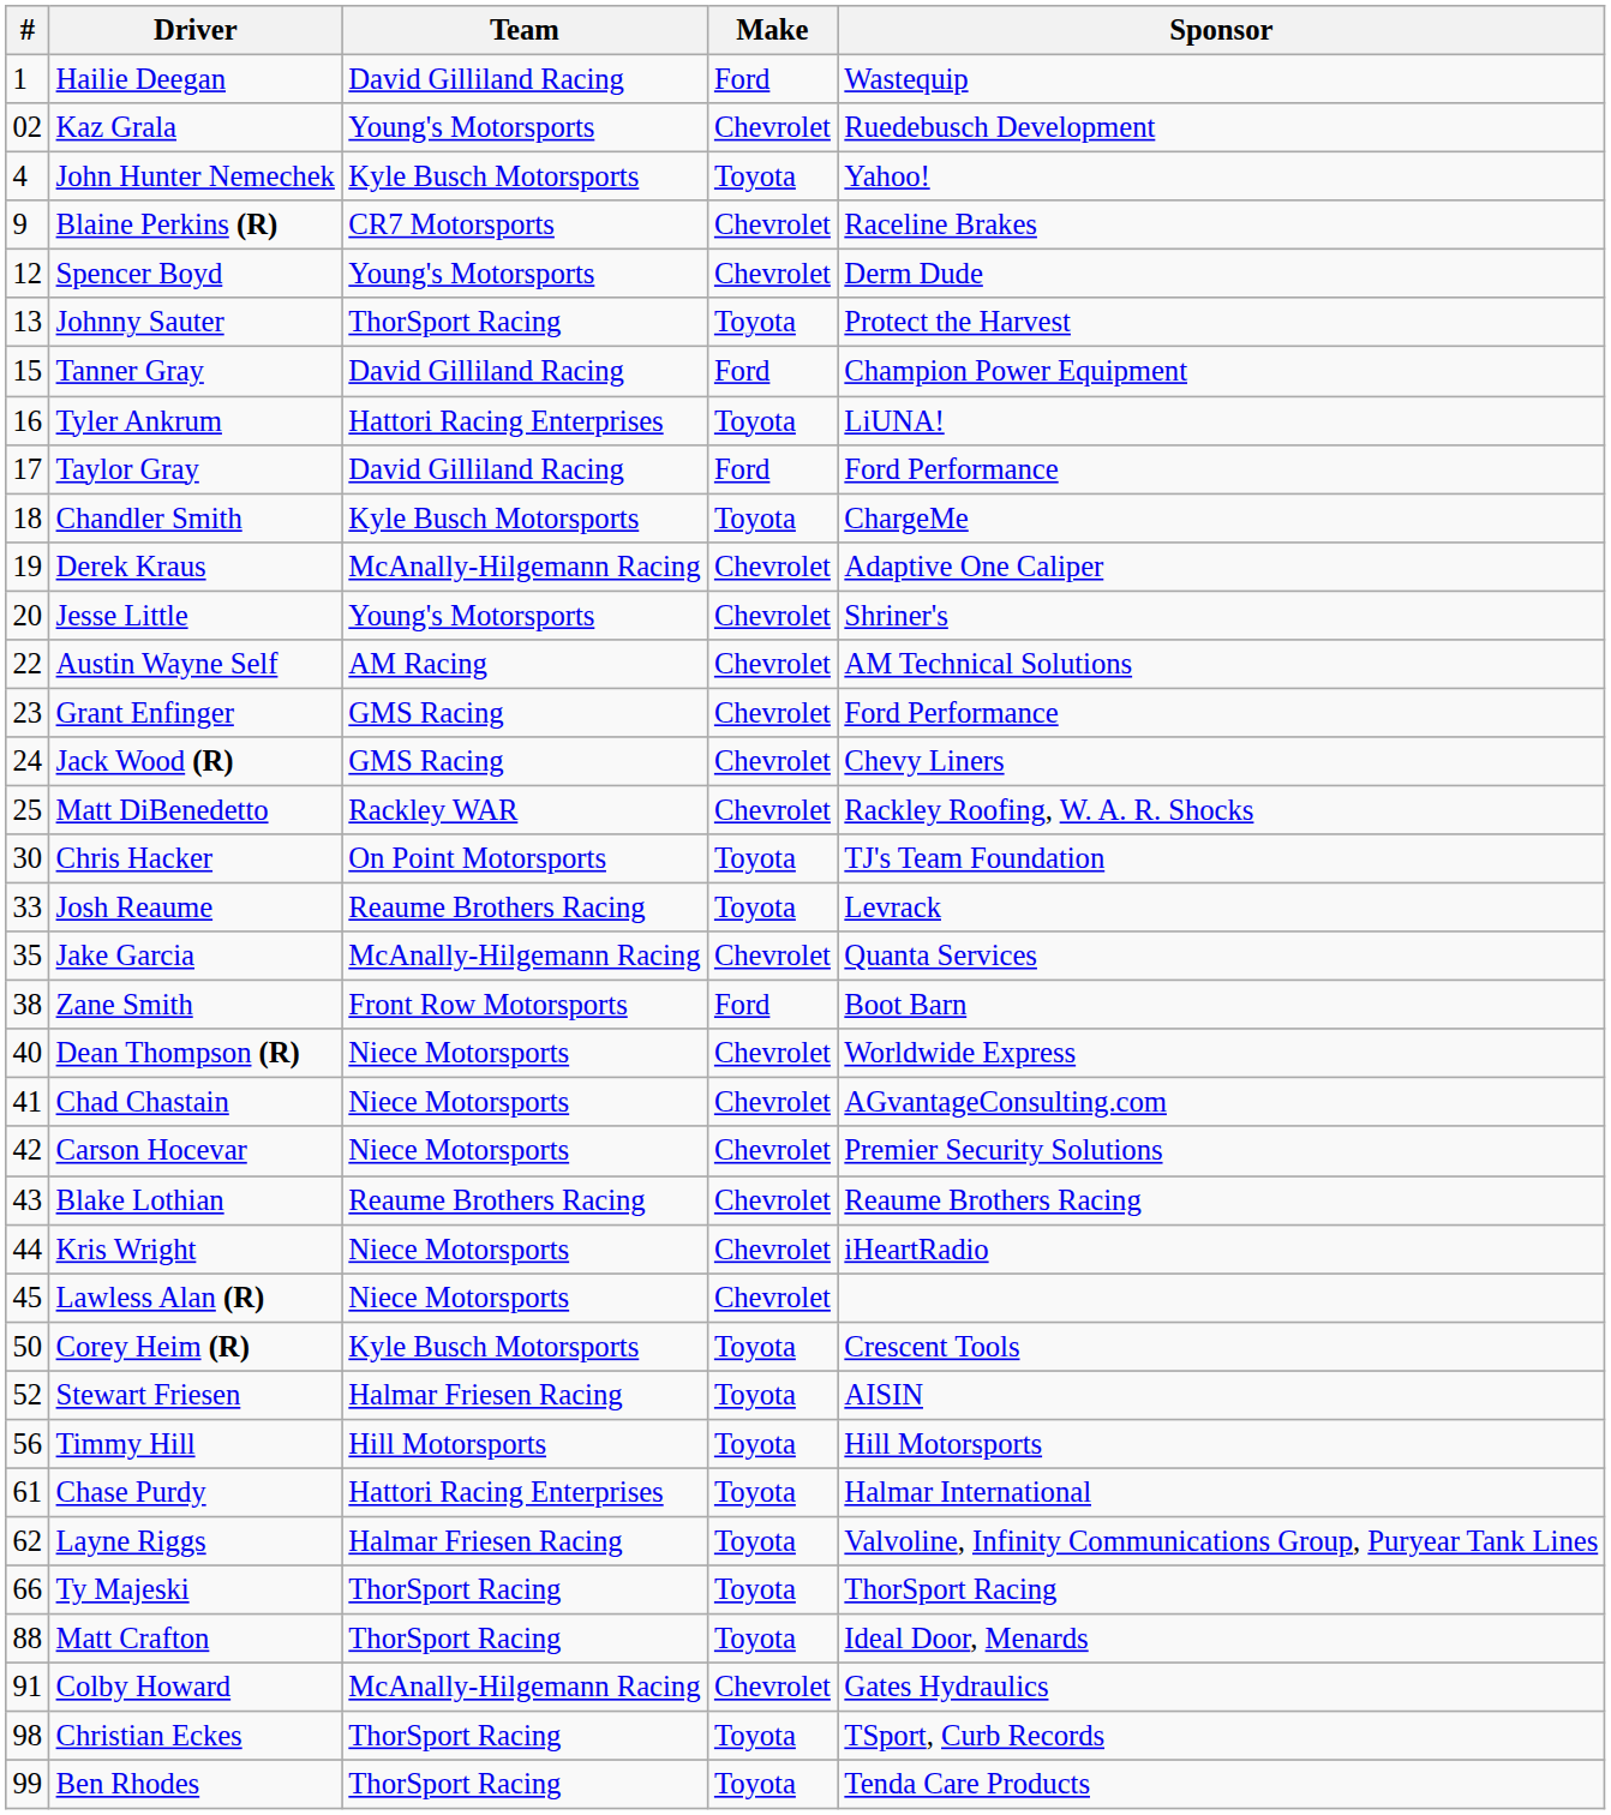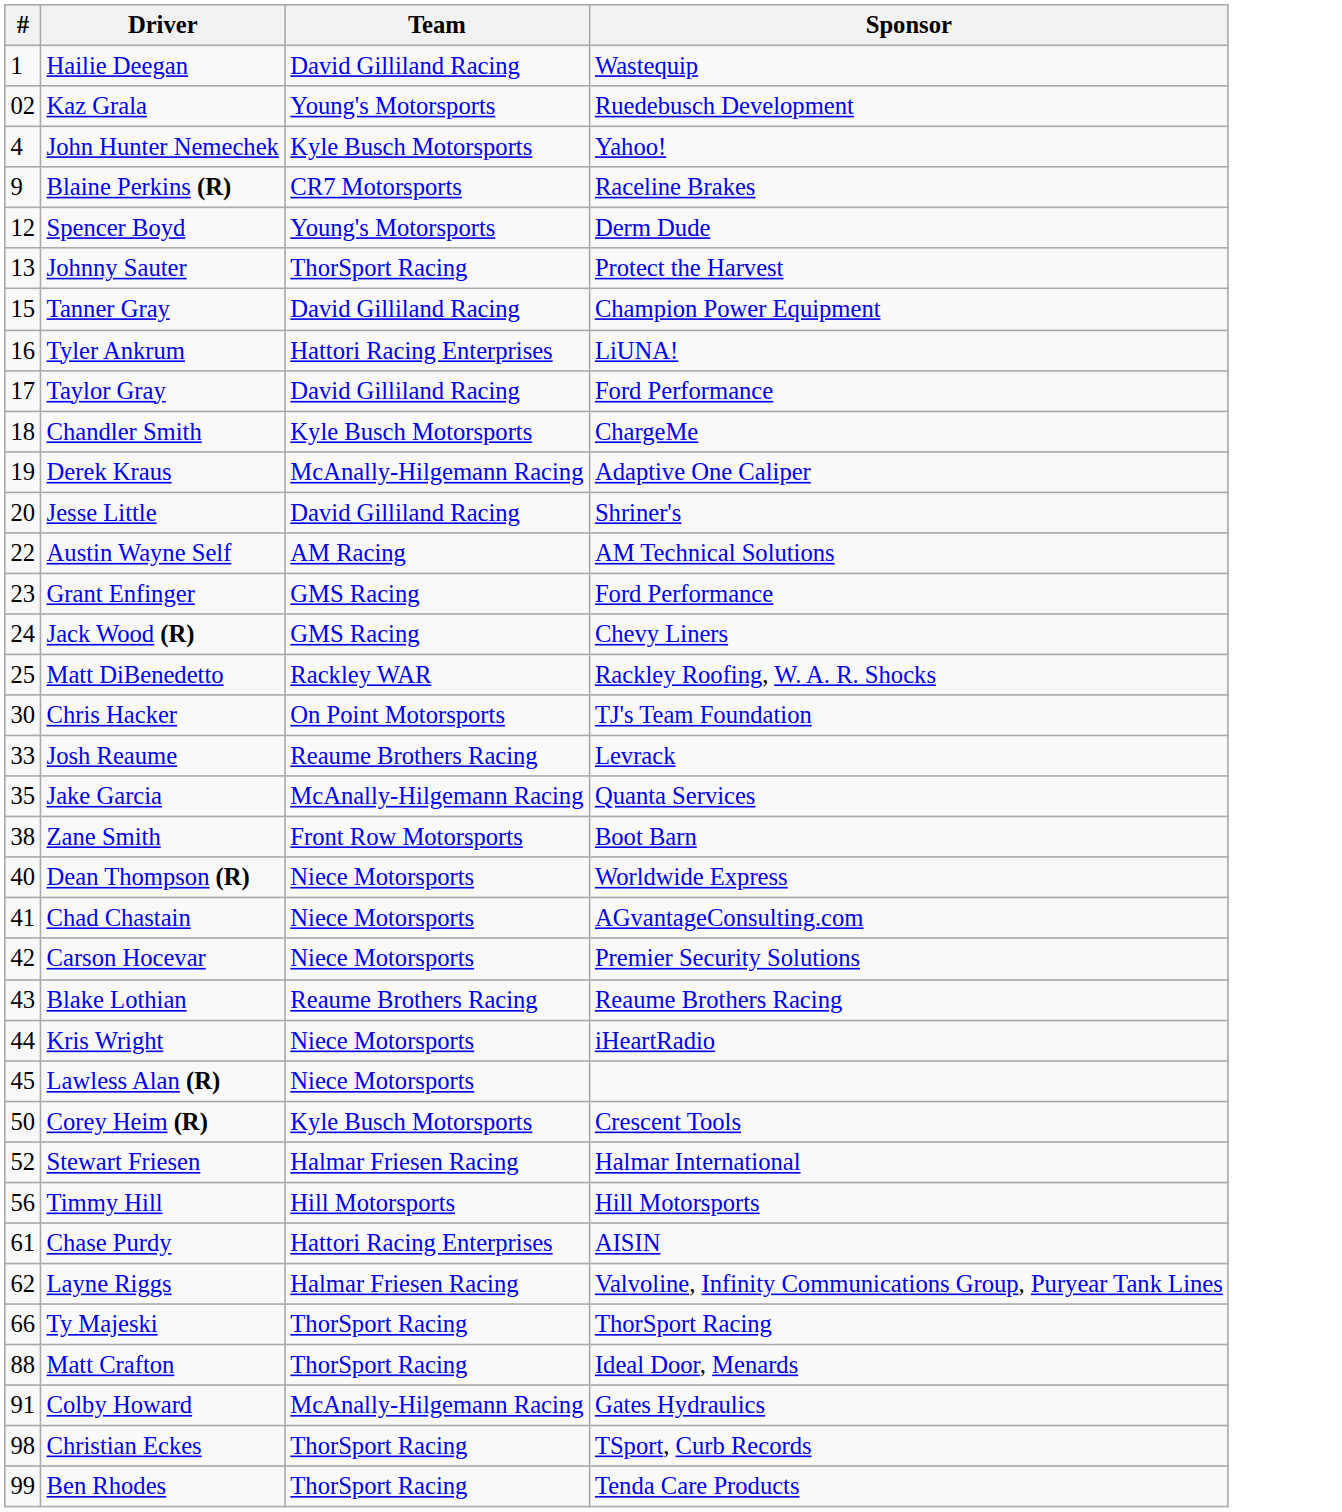 <table class="wikitable" style="font-size:95%">
 <tr>
 <th>#</th>
 <th>Driver</th>
 <th>Team</th>
-<th>Make</th>
 <th>Sponsor</th>
 </tr>
 <tr>
 <td>1</td>
 <td><a href='#'>Hailie Deegan</a></td>
 <td><a href='#'>David Gilliland Racing</a></td>
-<td><a href='#'>Ford</a></td>
 <td><a href='#'>Wastequip</a></td>
 </tr>
 <tr>
 <td>02</td>
 <td><a href='#'>Kaz Grala</a></td>
 <td><a href='#'>Young's Motorsports</a></td>
-<td><a href='#'>Chevrolet</a></td>
 <td><a href='#'>Ruedebusch Development</a></td>
 </tr>
 <tr>
 <td>4</td>
 <td nowrap><a href='#'>John Hunter Nemechek</a></td>
 <td><a href='#'>Kyle Busch Motorsports</a></td>
-<td><a href='#'>Toyota</a></td>
 <td><a href='#'>Yahoo!</a></td>
 </tr>
 <tr>
 <td>9</td>
 <td><a href='#'>Blaine Perkins</a> <strong>(R)</strong></td>
 <td><a href='#'>CR7 Motorsports</a></td>
-<td><a href='#'>Chevrolet</a></td>
 <td><a href='#'>Raceline Brakes</a></td>
 </tr>
 <tr>
 <td>12</td>
 <td><a href='#'>Spencer Boyd</a></td>
 <td><a href='#'>Young's Motorsports</a></td>
-<td><a href='#'>Chevrolet</a></td>
 <td><a href='#'>Derm Dude</a></td>
 </tr>
 <tr>
 <td>13</td>
 <td><a href='#'>Johnny Sauter</a></td>
 <td><a href='#'>ThorSport Racing</a></td>
-<td><a href='#'>Toyota</a></td>
 <td><a href='#'>Protect the Harvest</a></td>
 </tr>
 <tr>
 <td>15</td>
 <td><a href='#'>Tanner Gray</a></td>
 <td><a href='#'>David Gilliland Racing</a></td>
-<td><a href='#'>Ford</a></td>
 <td><a href='#'>Champion Power Equipment</a></td>
 </tr>
 <tr>
 <td>16</td>
 <td><a href='#'>Tyler Ankrum</a></td>
 <td><a href='#'>Hattori Racing Enterprises</a></td>
-<td><a href='#'>Toyota</a></td>
 <td><a href='#'>LiUNA!</a></td>
 </tr>
 <tr>
 <td>17</td>
 <td><a href='#'>Taylor Gray</a></td>
 <td><a href='#'>David Gilliland Racing</a></td>
-<td><a href='#'>Ford</a></td>
 <td><a href='#'>Ford Performance</a></td>
 </tr>
 <tr>
 <td>18</td>
 <td><a href='#'>Chandler Smith</a></td>
 <td><a href='#'>Kyle Busch Motorsports</a></td>
-<td><a href='#'>Toyota</a></td>
 <td><a href='#'>ChargeMe</a></td>
 </tr>
 <tr>
 <td>19</td>
 <td><a href='#'>Derek Kraus</a></td>
 <td nowrap><a href='#'>McAnally-Hilgemann Racing</a></td>
-<td><a href='#'>Chevrolet</a></td>
 <td><a href='#'>Adaptive One Caliper</a></td>
 </tr>
 <tr>
 <td>20</td>
 <td><a href='#'>Jesse Little</a></td>
-<td><a href='#'>Young's Motorsports</a></td>
-<td><a href='#'>Chevrolet</a></td>
+<td><a href='#'>David Gilliland Racing</a></td>
 <td><a href='#'>Shriner's</a></td>
 </tr>
 <tr>
 <td>22</td>
 <td><a href='#'>Austin Wayne Self</a></td>
 <td><a href='#'>AM Racing</a></td>
-<td><a href='#'>Chevrolet</a></td>
 <td><a href='#'>AM Technical Solutions</a></td>
 </tr>
 <tr>
 <td>23</td>
 <td><a href='#'>Grant Enfinger</a></td>
 <td><a href='#'>GMS Racing</a></td>
-<td><a href='#'>Chevrolet</a></td>
 <td><a href='#'>Ford Performance</a></td>
 </tr>
 <tr>
 <td>24</td>
 <td><a href='#'>Jack Wood</a> <strong>(R)</strong></td>
 <td><a href='#'>GMS Racing</a></td>
-<td><a href='#'>Chevrolet</a></td>
 <td><a href='#'>Chevy Liners</a></td>
 </tr>
 <tr>
 <td>25</td>
 <td><a href='#'>Matt DiBenedetto</a></td>
 <td><a href='#'>Rackley WAR</a></td>
-<td><a href='#'>Chevrolet</a></td>
 <td nowrap><a href='#'>Rackley Roofing</a>, <a href='#'>W. A. R. Shocks</a></td>
 </tr>
 <tr>
 <td>30</td>
 <td><a href='#'>Chris Hacker</a></td>
 <td><a href='#'>On Point Motorsports</a></td>
-<td><a href='#'>Toyota</a></td>
 <td><a href='#'>TJ's Team Foundation</a></td>
 </tr>
 <tr>
 <td>33</td>
 <td><a href='#'>Josh Reaume</a></td>
 <td><a href='#'>Reaume Brothers Racing</a></td>
-<td><a href='#'>Toyota</a></td>
 <td><a href='#'>Levrack</a></td>
 </tr>
 <tr>
 <td>35</td>
 <td><a href='#'>Jake Garcia</a></td>
 <td><a href='#'>McAnally-Hilgemann Racing</a></td>
-<td><a href='#'>Chevrolet</a></td>
 <td><a href='#'>Quanta Services</a></td>
 </tr>
 <tr>
 <td>38</td>
 <td><a href='#'>Zane Smith</a></td>
 <td><a href='#'>Front Row Motorsports</a></td>
-<td><a href='#'>Ford</a></td>
 <td><a href='#'>Boot Barn</a></td>
 </tr>
 <tr>
 <td>40</td>
 <td><a href='#'>Dean Thompson</a> <strong>(R)</strong></td>
 <td><a href='#'>Niece Motorsports</a></td>
-<td><a href='#'>Chevrolet</a></td>
 <td><a href='#'>Worldwide Express</a></td>
 </tr>
 <tr>
 <td>41</td>
 <td><a href='#'>Chad Chastain</a></td>
 <td><a href='#'>Niece Motorsports</a></td>
-<td><a href='#'>Chevrolet</a></td>
 <td><a href='#'>AGvantageConsulting.com</a></td>
 </tr>
 <tr>
 <td>42</td>
 <td><a href='#'>Carson Hocevar</a></td>
 <td><a href='#'>Niece Motorsports</a></td>
-<td><a href='#'>Chevrolet</a></td>
 <td><a href='#'>Premier Security Solutions</a></td>
 </tr>
 <tr>
 <td>43</td>
 <td><a href='#'>Blake Lothian</a></td>
 <td><a href='#'>Reaume Brothers Racing</a></td>
-<td><a href='#'>Chevrolet</a></td>
 <td><a href='#'>Reaume Brothers Racing</a></td>
 </tr>
 <tr>
 <td>44</td>
 <td><a href='#'>Kris Wright</a></td>
 <td><a href='#'>Niece Motorsports</a></td>
-<td><a href='#'>Chevrolet</a></td>
 <td><a href='#'>iHeartRadio</a></td>
 </tr>
 <tr>
 <td>45</td>
 <td><a href='#'>Lawless Alan</a> <strong>(R)</strong></td>
 <td><a href='#'>Niece Motorsports</a></td>
-<td><a href='#'>Chevrolet</a></td>
 <td></td>
 </tr>
 <tr>
 <td>50</td>
 <td><a href='#'>Corey Heim</a> <strong>(R)</strong></td>
 <td><a href='#'>Kyle Busch Motorsports</a></td>
-<td><a href='#'>Toyota</a></td>
 <td><a href='#'>Crescent Tools</a></td>
 </tr>
 <tr>
 <td>52</td>
 <td><a href='#'>Stewart Friesen</a></td>
 <td><a href='#'>Halmar Friesen Racing</a></td>
-<td><a href='#'>Toyota</a></td>
-<td><a href='#'>AISIN</a></td>
+<td><a href='#'>Halmar International</a></td>
 </tr>
 <tr>
 <td>56</td>
 <td><a href='#'>Timmy Hill</a></td>
 <td><a href='#'>Hill Motorsports</a></td>
-<td><a href='#'>Toyota</a></td>
 <td><a href='#'>Hill Motorsports</a></td>
 </tr>
 <tr>
 <td>61</td>
 <td><a href='#'>Chase Purdy</a></td>
 <td><a href='#'>Hattori Racing Enterprises</a></td>
-<td><a href='#'>Toyota</a></td>
-<td><a href='#'>Halmar International</a></td>
+<td><a href='#'>AISIN</a></td>
 </tr>
 <tr>
 <td>62</td>
 <td><a href='#'>Layne Riggs</a></td>
 <td><a href='#'>Halmar Friesen Racing</a></td>
-<td><a href='#'>Toyota</a></td>
 <td nowrap><a href='#'>Valvoline</a>, <a href='#'>Infinity Communications Group</a>, <a href='#'>Puryear Tank Lines</a></td>
 </tr>
 <tr>
 <td>66</td>
 <td><a href='#'>Ty Majeski</a></td>
 <td><a href='#'>ThorSport Racing</a></td>
-<td><a href='#'>Toyota</a></td>
 <td><a href='#'>ThorSport Racing</a></td>
 </tr>
 <tr>
 <td>88</td>
 <td><a href='#'>Matt Crafton</a></td>
 <td><a href='#'>ThorSport Racing</a></td>
-<td><a href='#'>Toyota</a></td>
 <td><a href='#'>Ideal Door</a>, <a href='#'>Menards</a></td>
 </tr>
 <tr>
 <td>91</td>
 <td><a href='#'>Colby Howard</a></td>
 <td><a href='#'>McAnally-Hilgemann Racing</a></td>
-<td><a href='#'>Chevrolet</a></td>
 <td><a href='#'>Gates Hydraulics</a></td>
 </tr>
 <tr>
 <td>98</td>
 <td><a href='#'>Christian Eckes</a></td>
 <td><a href='#'>ThorSport Racing</a></td>
-<td><a href='#'>Toyota</a></td>
 <td><a href='#'>TSport</a>, <a href='#'>Curb Records</a></td>
 </tr>
 <tr>
 <td>99</td>
 <td><a href='#'>Ben Rhodes</a></td>
 <td><a href='#'>ThorSport Racing</a></td>
-<td><a href='#'>Toyota</a></td>
 <td><a href='#'>Tenda Care Products</a></td>
 </tr>
 </table>
